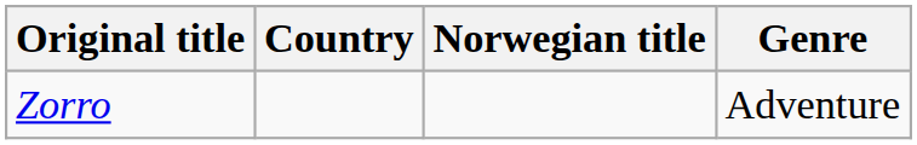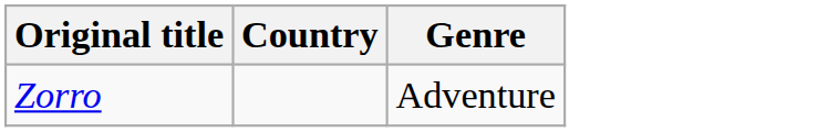 <table class="wikitable sortable">
 <tr>
 <th>Original title</th>
 <th>Country</th>
-<th>Norwegian title</th>
 <th>Genre</th>
 </tr>
 <tr>
 <td><em><a href='#'>Zorro</a></em></td>
 <td></td>
-<td></td>
 <td>Adventure</td>
 </tr>
 </table>
